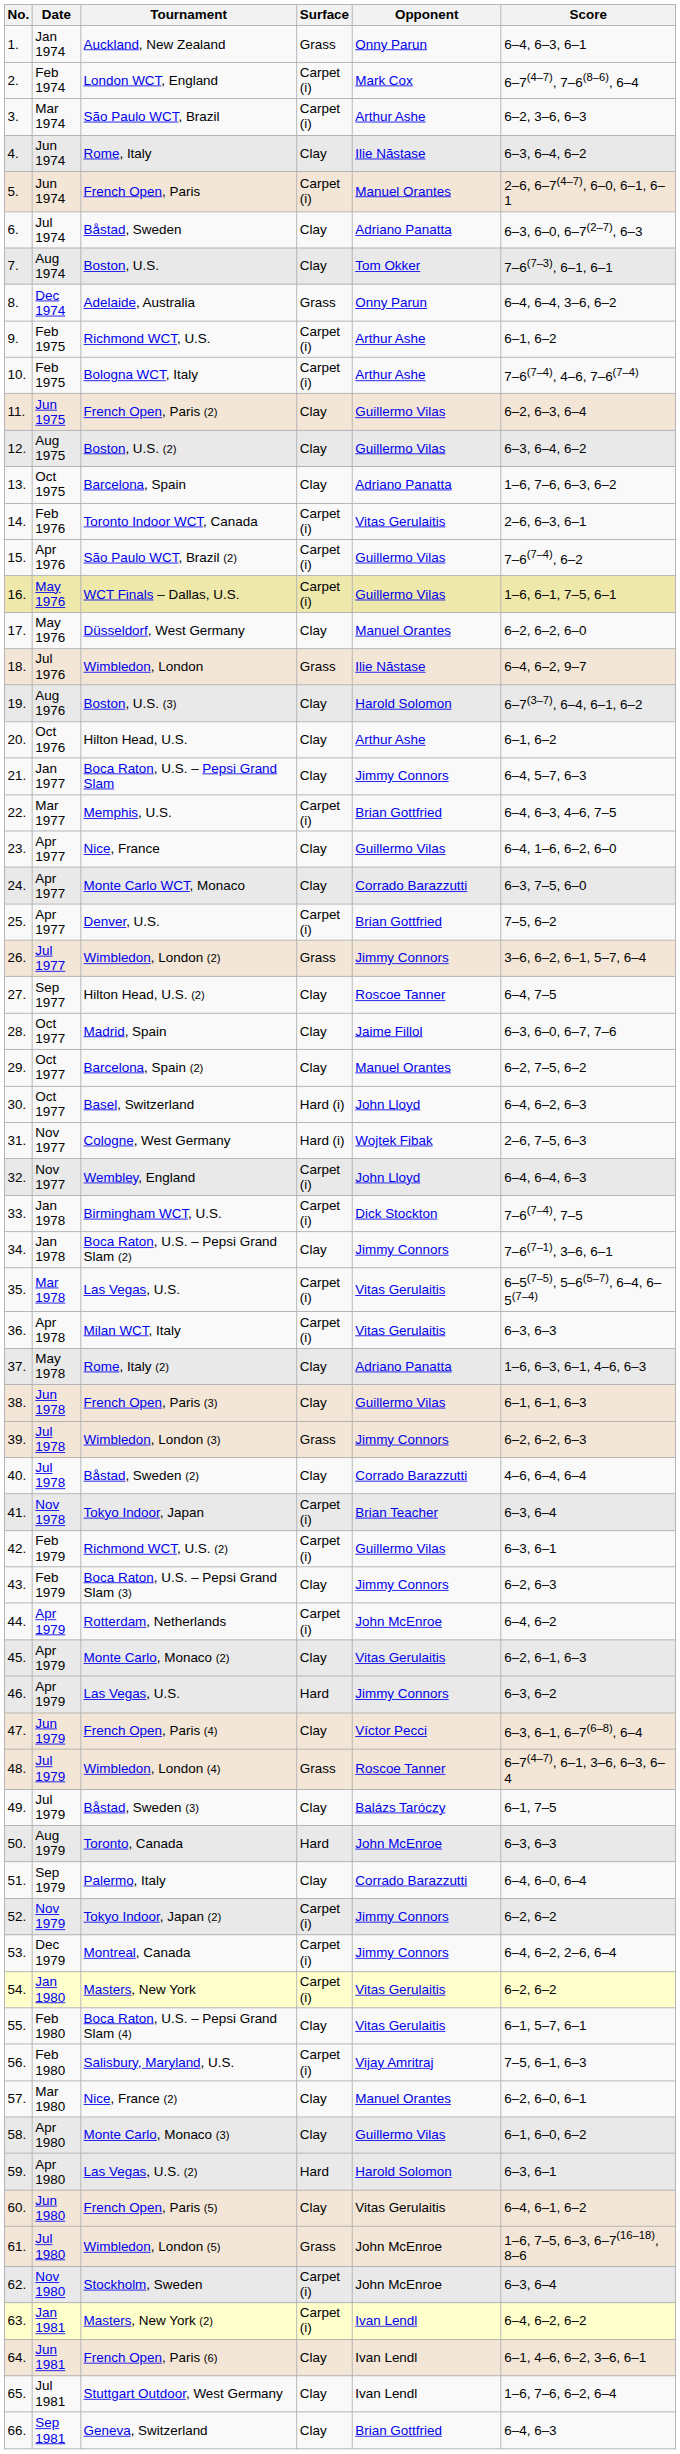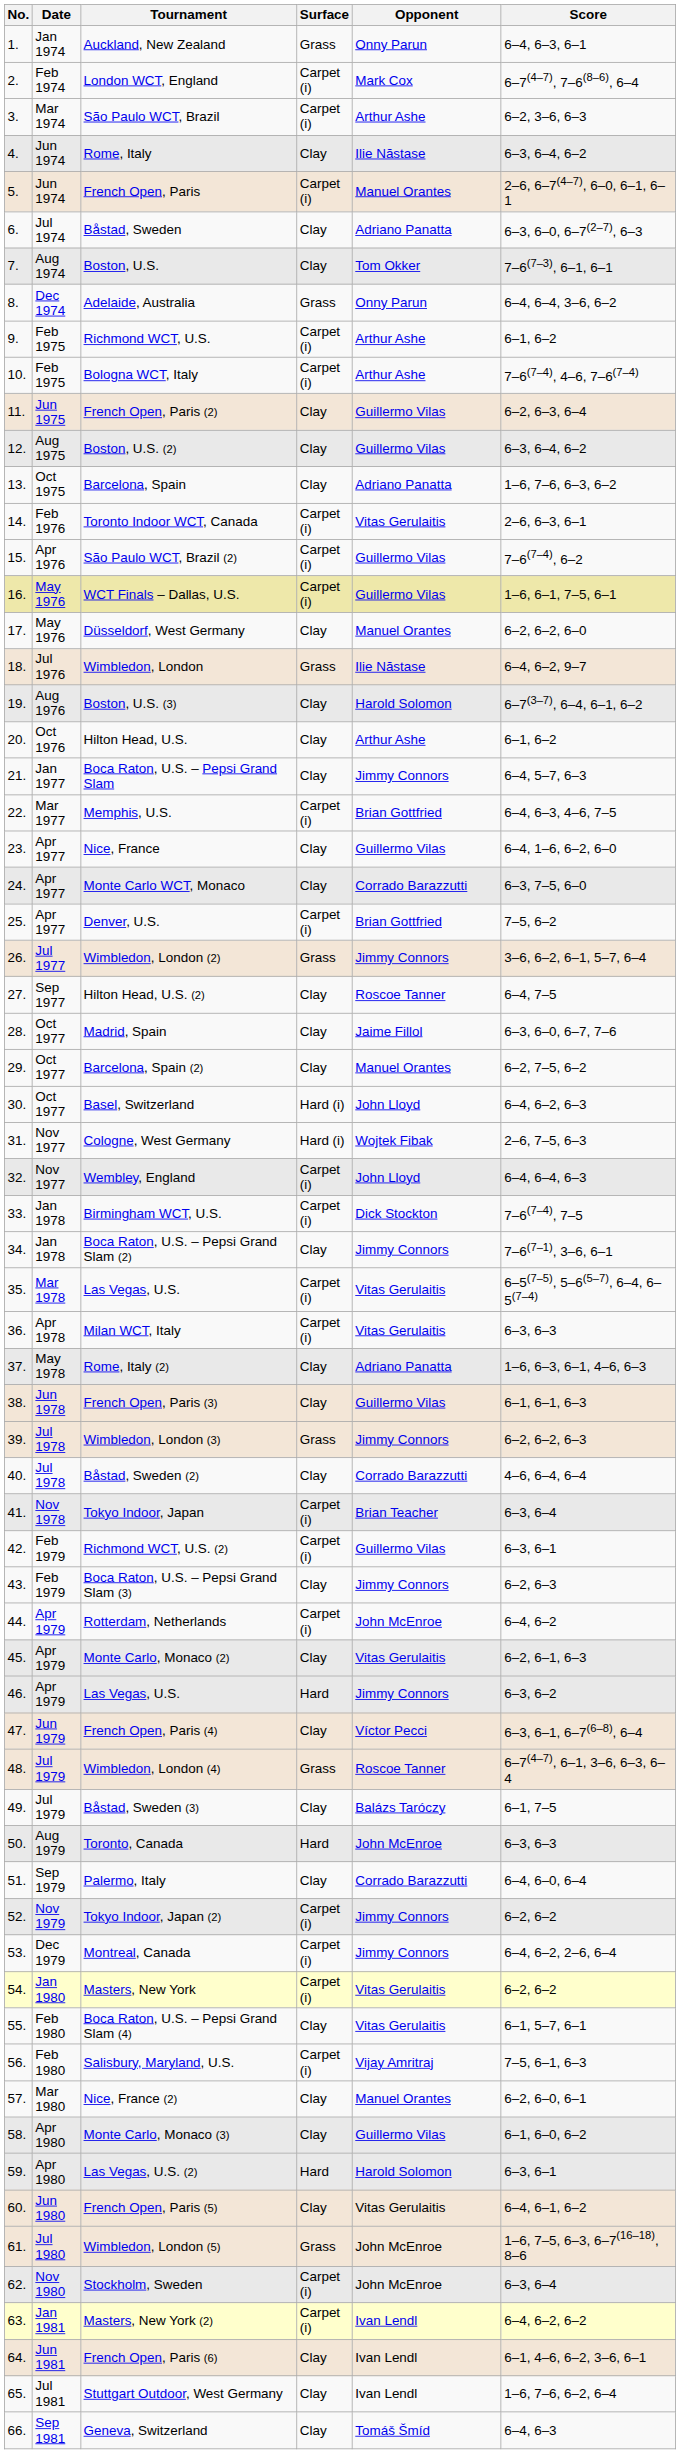 <table class="sortable wikitable">
 <tr>
 <th>No.</th>
 <th style="width:50px">Date</th>
 <th style="width:250px">Tournament</th>
 <th style="width:50px">Surface</th>
 <th style="width:170px">Opponent</th>
 <th style="width:200px" class="unsortable">Score</th>
 </tr>
 <tr>
 <td>1.</td>
 <td>Jan 1974</td>
 <td><a href='#'> Auckland</a>, New Zealand</td>
 <td>Grass</td>
 <td> <a href='#'>Onny Parun</a></td>
 <td>6–4, 6–3, 6–1</td>
 </tr>
 <tr>
 <td>2.</td>
 <td>Feb 1974</td>
 <td><a href='#'> London WCT</a>, England</td>
 <td>Carpet (i)</td>
 <td> <a href='#'> Mark Cox</a></td>
 <td>6–7<sup>(4–7)</sup>, 7–6<sup>(8–6)</sup>, 6–4</td>
 </tr>
 <tr>
 <td>3.</td>
 <td>Mar 1974</td>
 <td><a href='#'>São Paulo WCT</a>, Brazil</td>
 <td>Carpet (i)</td>
 <td> <a href='#'>Arthur Ashe</a></td>
 <td>6–2, 3–6, 6–3</td>
 </tr>
 <tr style="background:#e9e9e9;">
 <td>4.</td>
 <td>Jun 1974</td>
 <td><a href='#'>Rome</a>, Italy</td>
 <td>Clay</td>
 <td> <a href='#'>Ilie Năstase</a></td>
 <td>6–3, 6–4, 6–2</td>
 </tr>
 <tr style="background:#f3e6d7;">
 <td>5.</td>
 <td>Jun 1974</td>
 <td><a href='#'>French Open</a>, Paris</td>
 <td>Carpet (i)</td>
 <td> <a href='#'>Manuel Orantes</a></td>
 <td>2–6, 6–7<sup>(4–7)</sup>, 6–0, 6–1, 6–1</td>
 </tr>
 <tr>
 <td>6.</td>
 <td>Jul 1974</td>
 <td><a href='#'>Båstad</a>, Sweden</td>
 <td>Clay</td>
 <td> <a href='#'>Adriano Panatta</a></td>
 <td>6–3, 6–0, 6–7<sup>(2–7)</sup>, 6–3</td>
 </tr>
 <tr style="background:#e9e9e9;">
 <td>7.</td>
 <td>Aug 1974</td>
 <td><a href='#'>Boston</a>, U.S.</td>
 <td>Clay</td>
 <td> <a href='#'>Tom Okker</a></td>
 <td>7–6<sup>(7–3)</sup>, 6–1, 6–1</td>
 </tr>
 <tr>
 <td>8.</td>
 <td><a href='#'>Dec 1974</a></td>
 <td><a href='#'>Adelaide</a>, Australia</td>
 <td>Grass</td>
 <td> <a href='#'>Onny Parun</a></td>
 <td>6–4, 6–4, 3–6, 6–2</td>
 </tr>
 <tr>
 <td>9.</td>
 <td>Feb 1975</td>
 <td><a href='#'>Richmond WCT</a>, U.S.</td>
 <td>Carpet (i)</td>
 <td> <a href='#'>Arthur Ashe</a></td>
 <td>6–1, 6–2</td>
 </tr>
 <tr>
 <td>10.</td>
 <td>Feb 1975</td>
 <td><a href='#'>Bologna WCT</a>, Italy</td>
 <td>Carpet (i)</td>
 <td> <a href='#'>Arthur Ashe</a></td>
 <td>7–6<sup>(7–4)</sup>, 4–6, 7–6<sup>(7–4)</sup></td>
 </tr>
 <tr style="background:#f3e6d7;">
 <td>11.</td>
 <td><a href='#'>Jun 1975</a></td>
 <td><a href='#'>French Open</a>, Paris <small>(2)</small></td>
 <td>Clay</td>
 <td> <a href='#'>Guillermo Vilas</a></td>
 <td>6–2, 6–3, 6–4</td>
 </tr>
 <tr style="background:#e9e9e9;">
 <td>12.</td>
 <td>Aug 1975</td>
 <td><a href='#'>Boston</a>, U.S. <small>(2)</small></td>
 <td>Clay</td>
 <td> <a href='#'>Guillermo Vilas</a></td>
 <td>6–3, 6–4, 6–2</td>
 </tr>
 <tr>
 <td>13.</td>
 <td>Oct 1975</td>
 <td><a href='#'>Barcelona</a>, Spain</td>
 <td>Clay</td>
 <td> <a href='#'>Adriano Panatta</a></td>
 <td>1–6, 7–6, 6–3, 6–2</td>
 </tr>
 <tr>
 <td>14.</td>
 <td>Feb 1976</td>
 <td><a href='#'>Toronto Indoor WCT</a>, Canada</td>
 <td>Carpet (i)</td>
 <td> <a href='#'>Vitas Gerulaitis</a></td>
 <td>2–6, 6–3, 6–1</td>
 </tr>
 <tr>
 <td>15.</td>
 <td>Apr 1976</td>
 <td><a href='#'>São Paulo WCT</a>, Brazil <small>(2)</small></td>
 <td>Carpet (i)</td>
 <td> <a href='#'>Guillermo Vilas</a></td>
 <td>7–6<sup>(7–4)</sup>, 6–2</td>
 </tr>
 <tr bgcolor=#EEE8AA>
 <td>16.</td>
 <td><a href='#'>May 1976</a></td>
 <td><a href='#'>WCT Finals</a> – Dallas, U.S.</td>
 <td>Carpet (i)</td>
 <td> <a href='#'>Guillermo Vilas</a></td>
 <td>1–6, 6–1, 7–5, 6–1</td>
 </tr>
 <tr>
 <td>17.</td>
 <td>May 1976</td>
 <td><a href='#'>Düsseldorf</a>, West Germany</td>
 <td>Clay</td>
 <td> <a href='#'>Manuel Orantes</a></td>
 <td>6–2, 6–2, 6–0</td>
 </tr>
 <tr style="background:#f3e6d7;">
 <td>18.</td>
 <td>Jul 1976</td>
 <td><a href='#'>Wimbledon</a>, London</td>
 <td>Grass</td>
 <td> <a href='#'>Ilie Năstase</a></td>
 <td>6–4, 6–2, 9–7</td>
 </tr>
 <tr style="background:#e9e9e9;">
 <td>19.</td>
 <td>Aug 1976</td>
 <td><a href='#'>Boston</a>, U.S. <small>(3)</small></td>
 <td>Clay</td>
 <td> <a href='#'>Harold Solomon</a></td>
 <td>6–7<sup>(3–7)</sup>, 6–4, 6–1, 6–2</td>
 </tr>
 <tr>
 <td>20.</td>
 <td>Oct 1976</td>
 <td>Hilton Head, U.S.</td>
 <td>Clay</td>
 <td> <a href='#'>Arthur Ashe</a></td>
 <td>6–1, 6–2</td>
 </tr>
 <tr>
 <td>21.</td>
 <td>Jan 1977</td>
 <td><a href='#'>Boca Raton</a>, U.S. – <a href='#'>Pepsi Grand Slam</a></td>
 <td>Clay</td>
 <td> <a href='#'>Jimmy Connors</a></td>
 <td>6–4, 5–7, 6–3</td>
 </tr>
 <tr>
 <td>22.</td>
 <td>Mar 1977</td>
 <td><a href='#'>Memphis</a>, U.S.</td>
 <td>Carpet (i)</td>
 <td> <a href='#'>Brian Gottfried</a></td>
 <td>6–4, 6–3, 4–6, 7–5</td>
 </tr>
 <tr>
 <td>23.</td>
 <td>Apr 1977</td>
 <td><a href='#'>Nice</a>, France</td>
 <td>Clay</td>
 <td> <a href='#'>Guillermo Vilas</a></td>
 <td>6–4, 1–6, 6–2, 6–0</td>
 </tr>
 <tr style="background:#e9e9e9;">
 <td>24.</td>
 <td>Apr 1977</td>
 <td><a href='#'>Monte Carlo WCT</a>, Monaco</td>
 <td>Clay</td>
 <td> <a href='#'>Corrado Barazzutti</a></td>
 <td>6–3, 7–5, 6–0</td>
 </tr>
 <tr>
 <td>25.</td>
 <td>Apr 1977</td>
 <td><a href='#'>Denver</a>, U.S.</td>
 <td>Carpet (i)</td>
 <td> <a href='#'>Brian Gottfried</a></td>
 <td>7–5, 6–2</td>
 </tr>
 <tr style="background:#f3e6d7;">
 <td>26.</td>
 <td><a href='#'>Jul 1977</a></td>
 <td><a href='#'>Wimbledon</a>, London <small>(2)</small></td>
 <td>Grass</td>
 <td> <a href='#'>Jimmy Connors</a></td>
 <td>3–6, 6–2, 6–1, 5–7, 6–4</td>
 </tr>
 <tr>
 <td>27.</td>
 <td>Sep 1977</td>
 <td>Hilton Head, U.S. <small>(2)</small></td>
 <td>Clay</td>
 <td> <a href='#'>Roscoe Tanner</a></td>
 <td>6–4, 7–5</td>
 </tr>
 <tr>
 <td>28.</td>
 <td>Oct 1977</td>
 <td><a href='#'>Madrid</a>, Spain</td>
 <td>Clay</td>
 <td> <a href='#'>Jaime Fillol</a></td>
 <td>6–3, 6–0, 6–7, 7–6</td>
 </tr>
 <tr>
 <td>29.</td>
 <td>Oct 1977</td>
 <td><a href='#'>Barcelona</a>, Spain <small>(2)</small></td>
 <td>Clay</td>
 <td> <a href='#'>Manuel Orantes</a></td>
 <td>6–2, 7–5, 6–2</td>
 </tr>
 <tr>
 <td>30.</td>
 <td>Oct 1977</td>
 <td><a href='#'>Basel</a>, Switzerland</td>
 <td>Hard (i)</td>
 <td> <a href='#'> John Lloyd</a></td>
 <td>6–4, 6–2, 6–3</td>
 </tr>
 <tr>
 <td>31.</td>
 <td>Nov 1977</td>
 <td><a href='#'>Cologne</a>, West Germany</td>
 <td>Hard (i)</td>
 <td> <a href='#'>Wojtek Fibak</a></td>
 <td>2–6, 7–5, 6–3</td>
 </tr>
 <tr style="background:#e9e9e9;">
 <td>32.</td>
 <td>Nov  1977</td>
 <td><a href='#'>Wembley</a>, England</td>
 <td>Carpet (i)</td>
 <td>  <a href='#'> John Lloyd</a></td>
 <td>6–4, 6–4, 6–3</td>
 </tr>
 <tr>
 <td>33.</td>
 <td>Jan 1978</td>
 <td><a href='#'>Birmingham WCT</a>, U.S.</td>
 <td>Carpet (i)</td>
 <td> <a href='#'> Dick Stockton</a></td>
 <td>7–6<sup>(7–4)</sup>, 7–5</td>
 </tr>
 <tr>
 <td>34.</td>
 <td>Jan 1978</td>
 <td><a href='#'>Boca Raton</a>, U.S. – Pepsi Grand Slam <small>(2)</small></td>
 <td>Clay</td>
 <td> <a href='#'>Jimmy Connors</a></td>
 <td>7–6<sup>(7–1)</sup>, 3–6, 6–1</td>
 </tr>
 <tr>
 <td>35.</td>
 <td><a href='#'>Mar 1978</a></td>
 <td><a href='#'>Las Vegas</a>, U.S.</td>
 <td>Carpet (i)</td>
 <td> <a href='#'>Vitas Gerulaitis</a></td>
 <td>6–5<sup>(7–5)</sup>, 5–6<sup>(5–7)</sup>, 6–4, 6–5<sup>(7–4)</sup></td>
 </tr>
 <tr>
 <td>36.</td>
 <td>Apr 1978</td>
 <td><a href='#'>Milan WCT</a>, Italy</td>
 <td>Carpet (i)</td>
 <td> <a href='#'>Vitas Gerulaitis</a></td>
 <td>6–3, 6–3</td>
 </tr>
 <tr style="background:#e9e9e9;">
 <td>37.</td>
 <td>May 1978</td>
 <td><a href='#'>Rome</a>, Italy <small>(2)</small></td>
 <td>Clay</td>
 <td> <a href='#'>Adriano Panatta</a></td>
 <td>1–6, 6–3, 6–1, 4–6, 6–3</td>
 </tr>
 <tr style="background:#f3e6d7;">
 <td>38.</td>
 <td><a href='#'>Jun 1978</a></td>
 <td><a href='#'>French Open</a>, Paris <small>(3)</small></td>
 <td>Clay</td>
 <td> <a href='#'>Guillermo Vilas</a></td>
 <td>6–1, 6–1, 6–3</td>
 </tr>
 <tr style="background:#f3e6d7;">
 <td>39.</td>
 <td><a href='#'>Jul 1978</a></td>
 <td><a href='#'>Wimbledon</a>, London <small>(3)</small></td>
 <td>Grass</td>
 <td> <a href='#'>Jimmy Connors</a></td>
 <td>6–2, 6–2, 6–3</td>
 </tr>
 <tr>
 <td>40.</td>
 <td><a href='#'>Jul 1978</a></td>
 <td><a href='#'>Båstad</a>, Sweden <small>(2)</small></td>
 <td>Clay</td>
 <td> <a href='#'>Corrado Barazzutti</a></td>
 <td>4–6, 6–4, 6–4</td>
 </tr>
 <tr style="background:#e9e9e9;">
 <td>41.</td>
 <td><a href='#'>Nov 1978</a></td>
 <td><a href='#'>Tokyo Indoor</a>, Japan</td>
 <td>Carpet (i)</td>
 <td> <a href='#'>Brian Teacher</a></td>
 <td>6–3, 6–4</td>
 </tr>
 <tr>
 <td>42.</td>
 <td>Feb 1979</td>
 <td><a href='#'>Richmond WCT</a>, U.S. <small>(2)</small></td>
 <td>Carpet (i)</td>
 <td> <a href='#'>Guillermo Vilas</a></td>
 <td>6–3, 6–1</td>
 </tr>
 <tr>
 <td>43.</td>
 <td>Feb 1979</td>
 <td><a href='#'>Boca Raton</a>, U.S. – Pepsi Grand Slam <small>(3)</small></td>
 <td>Clay</td>
 <td> <a href='#'>Jimmy Connors</a></td>
 <td>6–2, 6–3</td>
 </tr>
 <tr>
 <td>44.</td>
 <td><a href='#'>Apr 1979</a></td>
 <td><a href='#'>Rotterdam</a>, Netherlands</td>
 <td>Carpet (i)</td>
 <td> <a href='#'>John McEnroe</a></td>
 <td>6–4, 6–2</td>
 </tr>
 <tr style="background:#e9e9e9;">
 <td>45.</td>
 <td>Apr 1979</td>
 <td><a href='#'>Monte Carlo</a>, Monaco <small>(2)</small></td>
 <td>Clay</td>
 <td> <a href='#'>Vitas Gerulaitis</a></td>
 <td>6–2, 6–1, 6–3</td>
 </tr>
 <tr style="background:#e9e9e9;">
 <td>46.</td>
 <td>Apr 1979</td>
 <td><a href='#'>Las Vegas</a>, U.S.</td>
 <td>Hard</td>
 <td> <a href='#'>Jimmy Connors</a></td>
 <td>6–3, 6–2</td>
 </tr>
 <tr style="background:#f3e6d7;">
 <td>47.</td>
 <td><a href='#'>Jun 1979</a></td>
 <td><a href='#'>French Open</a>, Paris <small>(4)</small></td>
 <td>Clay</td>
 <td> <a href='#'>Víctor Pecci</a></td>
 <td>6–3, 6–1, 6–7<sup>(6–8)</sup>, 6–4</td>
 </tr>
 <tr style="background:#f3e6d7;">
 <td>48.</td>
 <td><a href='#'>Jul 1979</a></td>
 <td><a href='#'>Wimbledon</a>, London <small>(4)</small></td>
 <td>Grass</td>
 <td> <a href='#'>Roscoe Tanner</a></td>
 <td>6–7<sup>(4–7)</sup>, 6–1, 3–6, 6–3, 6–4</td>
 </tr>
 <tr>
 <td>49.</td>
 <td>Jul 1979</td>
 <td><a href='#'>Båstad</a>, Sweden <small>(3)</small></td>
 <td>Clay</td>
 <td> <a href='#'>Balázs Taróczy</a></td>
 <td>6–1, 7–5</td>
 </tr>
 <tr style="background:#e9e9e9;">
 <td>50.</td>
 <td>Aug 1979</td>
 <td><a href='#'>Toronto</a>, Canada</td>
 <td>Hard</td>
 <td> <a href='#'>John McEnroe</a></td>
 <td>6–3, 6–3</td>
 </tr>
 <tr>
 <td>51.</td>
 <td>Sep 1979</td>
 <td><a href='#'>Palermo</a>, Italy</td>
 <td>Clay</td>
 <td> <a href='#'>Corrado Barazzutti</a></td>
 <td>6–4, 6–0, 6–4</td>
 </tr>
 <tr style="background:#e9e9e9;">
 <td>52.</td>
 <td><a href='#'>Nov 1979</a></td>
 <td><a href='#'>Tokyo Indoor</a>, Japan <small>(2)</small></td>
 <td>Carpet (i)</td>
 <td> <a href='#'>Jimmy Connors</a></td>
 <td>6–2, 6–2</td>
 </tr>
 <tr>
 <td>53.</td>
 <td>Dec 1979</td>
 <td><a href='#'>Montreal</a>, Canada</td>
 <td>Carpet (i)</td>
 <td> <a href='#'>Jimmy Connors</a></td>
 <td>6–4, 6–2, 2–6, 6–4</td>
 </tr>
 <tr bgcolor=ffffcc>
 <td>54.</td>
 <td><a href='#'>Jan 1980</a></td>
 <td><a href='#'>Masters</a>, New York</td>
 <td>Carpet (i)</td>
 <td> <a href='#'>Vitas Gerulaitis</a></td>
 <td>6–2, 6–2</td>
 </tr>
 <tr>
 <td>55.</td>
 <td>Feb 1980</td>
 <td><a href='#'>Boca Raton</a>, U.S. – Pepsi Grand Slam <small>(4)</small></td>
 <td>Clay</td>
 <td> <a href='#'>Vitas Gerulaitis</a></td>
 <td>6–1, 5–7, 6–1</td>
 </tr>
 <tr>
 <td>56.</td>
 <td>Feb 1980</td>
 <td><a href='#'>Salisbury, Maryland</a>, U.S.</td>
 <td>Carpet (i)</td>
 <td> <a href='#'>Vijay Amritraj</a></td>
 <td>7–5, 6–1, 6–3</td>
 </tr>
 <tr>
 <td>57.</td>
 <td>Mar 1980</td>
 <td><a href='#'>Nice</a>, France <small>(2)</small></td>
 <td>Clay</td>
 <td> <a href='#'>Manuel Orantes</a></td>
 <td>6–2, 6–0, 6–1</td>
 </tr>
 <tr style="background:#e9e9e9;">
 <td>58.</td>
 <td>Apr 1980</td>
 <td><a href='#'>Monte Carlo</a>, Monaco <small>(3)</small></td>
 <td>Clay</td>
 <td> <a href='#'>Guillermo Vilas</a></td>
 <td>6–1, 6–0, 6–2</td>
 </tr>
 <tr style="background:#e9e9e9;">
 <td>59.</td>
 <td>Apr 1980</td>
 <td><a href='#'>Las Vegas</a>, U.S. <small>(2)</small></td>
 <td>Hard</td>
 <td> <a href='#'>Harold Solomon</a></td>
 <td>6–3, 6–1</td>
 </tr>
 <tr style="background:#f3e6d7;">
 <td>60.</td>
 <td><a href='#'>Jun 1980</a></td>
 <td><a href='#'>French Open</a>, Paris <small>(5)</small></td>
 <td>Clay</td>
 <td> Vitas Gerulaitis</td>
 <td>6–4, 6–1, 6–2</td>
 </tr>
 <tr style="background:#f3e6d7;">
 <td>61.</td>
 <td><a href='#'>Jul 1980</a></td>
 <td><a href='#'>Wimbledon</a>, London <small>(5)</small></td>
 <td>Grass</td>
 <td> John McEnroe</td>
 <td>1–6, 7–5, 6–3, 6–7<sup>(16–18)</sup>, 8–6</td>
 </tr>
 <tr style="background:#e9e9e9;">
 <td>62.</td>
 <td><a href='#'>Nov 1980</a></td>
 <td><a href='#'>Stockholm</a>, Sweden</td>
 <td>Carpet (i)</td>
 <td> John McEnroe</td>
 <td>6–3, 6–4</td>
 </tr>
 <tr bgcolor=ffffcc>
 <td>63.</td>
 <td><a href='#'>Jan 1981</a></td>
 <td><a href='#'>Masters</a>, New York <small>(2)</small></td>
 <td>Carpet (i)</td>
 <td> <a href='#'>Ivan Lendl</a></td>
 <td>6–4, 6–2, 6–2</td>
 </tr>
 <tr style="background:#f3e6d7;">
 <td>64.</td>
 <td><a href='#'>Jun 1981</a></td>
 <td><a href='#'>French Open</a>, Paris <small>(6)</small></td>
 <td>Clay</td>
 <td> Ivan Lendl</td>
 <td>6–1, 4–6, 6–2, 3–6, 6–1</td>
 </tr>
 <tr>
 <td>65.</td>
 <td>Jul 1981</td>
 <td><a href='#'>Stuttgart Outdoor</a>, West Germany</td>
 <td>Clay</td>
 <td> Ivan Lendl</td>
 <td>1–6, 7–6, 6–2, 6–4</td>
 </tr>
 <tr>
 <td>66.</td>
 <td><a href='#'>Sep 1981</a></td>
 <td><a href='#'>Geneva</a>, Switzerland</td>
 <td>Clay</td>
-<td> <a href='#'>Brian Gottfried</a></td>
+<td> <a href='#'>Tomáš Šmíd</a></td>
 <td>6–4, 6–3</td>
 </tr>
 </table>
